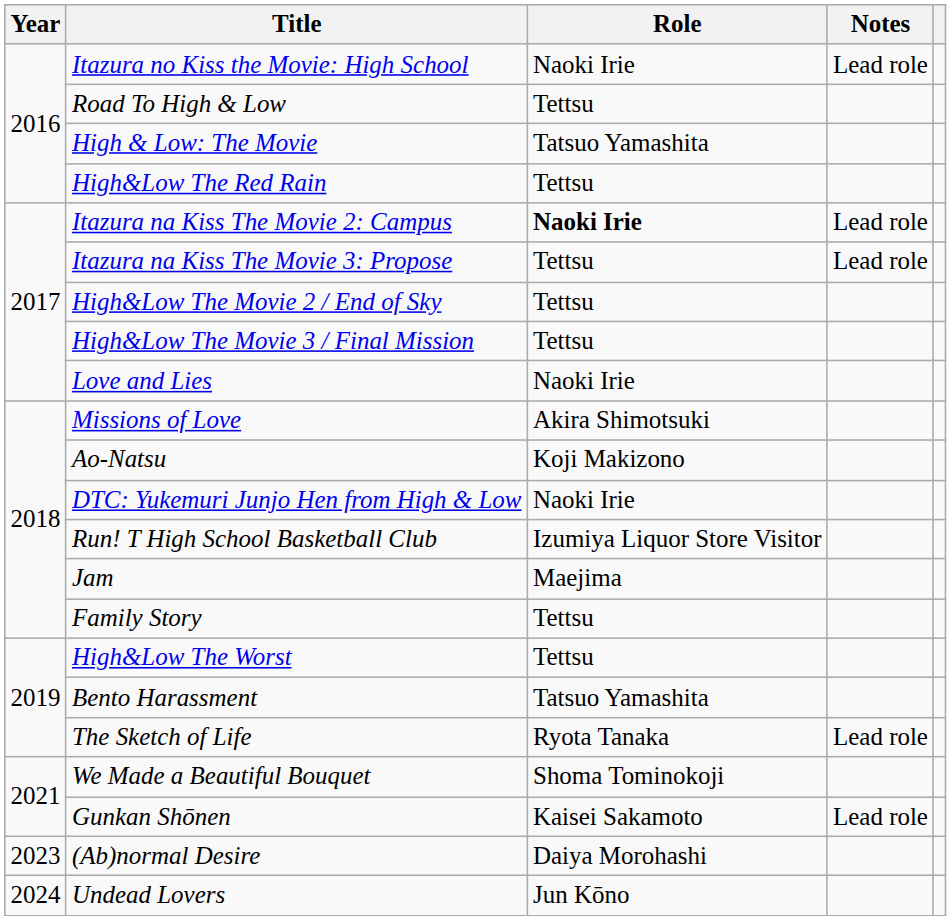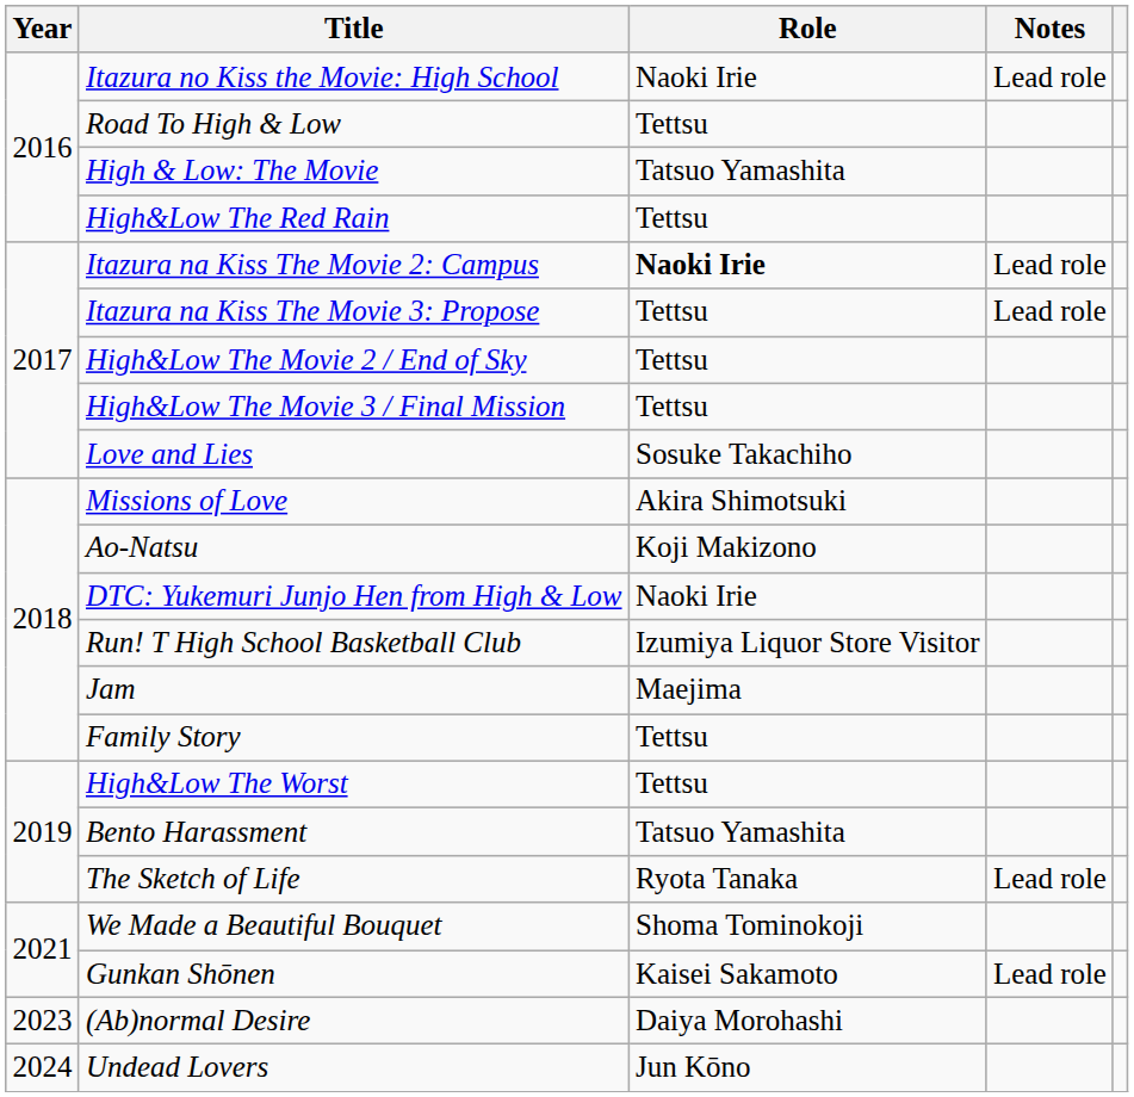 <table class="wikitable">
 <tr>
 <th>Year</th>
 <th>Title</th>
 <th>Role</th>
 <th>Notes</th>
 <th></th>
 </tr>
 <tr>
 <td rowspan="4">2016</td>
 <td><em><a href='#'>Itazura no Kiss the Movie: High School</a></em></td>
 <td>Naoki Irie</td>
 <td>Lead role</td>
 <td></td>
 </tr>
 <tr>
 <td><em>Road To High & Low</em></td>
 <td>Tettsu</td>
 <td></td>
 <td></td>
 </tr>
 <tr>
 <td><em><a href='#'>High & Low: The Movie</a></em></td>
 <td>Tatsuo Yamashita</td>
 <td></td>
 <td></td>
 </tr>
 <tr>
 <td><em><a href='#'>High&Low The Red Rain</a></em></td>
 <td>Tettsu</td>
 <td></td>
 <td></td>
 </tr>
 <tr>
 <td rowspan="5">2017</td>
 <td><em><a href='#'>Itazura na Kiss The Movie 2: Campus</a></em></td>
 <td><strong>Naoki Irie</strong></td>
 <td>Lead role</td>
 <td></td>
 </tr>
 <tr>
 <td><em><a href='#'>Itazura na Kiss The Movie 3: Propose</a></em></td>
 <td>Tettsu</td>
 <td>Lead role</td>
 <td></td>
 </tr>
 <tr>
 <td><em><a href='#'>High&Low The Movie 2 / End of Sky</a></em></td>
 <td>Tettsu</td>
 <td></td>
 <td></td>
 </tr>
 <tr>
 <td><em><a href='#'>High&Low The Movie 3 / Final Mission</a></em></td>
 <td>Tettsu</td>
 <td></td>
 <td></td>
 </tr>
 <tr>
 <td><em><a href='#'>Love and Lies</a></em></td>
-<td>Naoki Irie</td>
+<td>Sosuke Takachiho</td>
 <td></td>
 <td></td>
 </tr>
 <tr>
 <td rowspan="6">2018</td>
 <td><em><a href='#'>Missions of Love</a></em></td>
 <td>Akira Shimotsuki</td>
 <td></td>
 <td></td>
 </tr>
 <tr>
 <td><em>Ao-Natsu</em></td>
 <td>Koji Makizono</td>
 <td></td>
 <td></td>
 </tr>
 <tr>
 <td><em><a href='#'>DTC: Yukemuri Junjo Hen from High & Low</a></em></td>
 <td>Naoki Irie</td>
 <td></td>
 <td></td>
 </tr>
 <tr>
 <td><em>Run! T High School Basketball Club</em></td>
 <td>Izumiya Liquor Store Visitor</td>
 <td></td>
 <td></td>
 </tr>
 <tr>
 <td><em>Jam</em></td>
 <td>Maejima</td>
 <td></td>
 <td></td>
 </tr>
 <tr>
 <td><em>Family Story</em></td>
 <td>Tettsu</td>
 <td></td>
 <td></td>
 </tr>
 <tr>
 <td rowspan="3">2019</td>
 <td><em><a href='#'>High&Low The Worst</a></em></td>
 <td>Tettsu</td>
 <td></td>
 <td></td>
 </tr>
 <tr>
 <td><em>Bento Harassment</em></td>
 <td>Tatsuo Yamashita</td>
 <td></td>
 <td></td>
 </tr>
 <tr>
 <td><em>The Sketch of Life</em></td>
 <td>Ryota Tanaka</td>
 <td>Lead role</td>
 <td></td>
 </tr>
 <tr>
 <td rowspan="2">2021</td>
 <td><em>We Made a Beautiful Bouquet</em></td>
 <td>Shoma Tominokoji</td>
 <td></td>
 <td></td>
 </tr>
 <tr>
 <td><em>Gunkan Shōnen</em></td>
 <td>Kaisei Sakamoto</td>
 <td>Lead role</td>
 <td></td>
 </tr>
 <tr>
 <td>2023</td>
 <td><em>(Ab)normal Desire</em></td>
 <td>Daiya Morohashi</td>
 <td></td>
 <td></td>
 </tr>
 <tr>
 <td>2024</td>
 <td><em>Undead Lovers</em></td>
 <td>Jun Kōno</td>
 <td></td>
 <td></td>
 </tr>
 <tr>
 </tr>
 </table>
